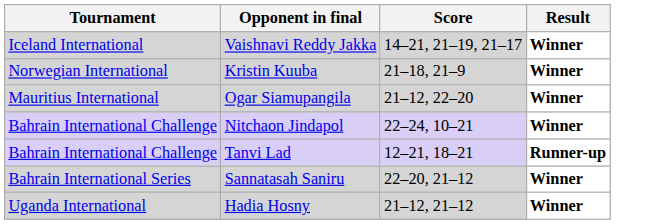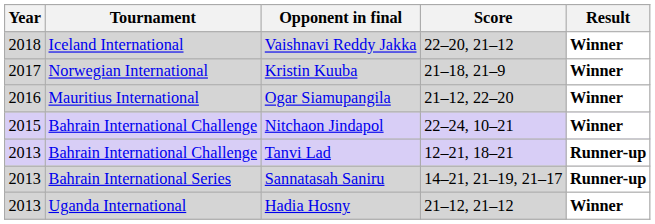 <table class="sortable wikitable" style="font-size: 90%;">
 <tr>
+<th>Year</th>
 <th>Tournament</th>
 <th>Opponent in final</th>
 <th>Score</th>
 <th>Result</th>
 </tr>
 <tr style="background:#D5D5D5">
+<td align="center">2018</td>
 <td align="left"><a href='#'>Iceland International</a></td>
 <td align="left"> <a href='#'>Vaishnavi Reddy Jakka</a></td>
-<td align="left">14–21, 21–19, 21–17</td>
+<td align="left">22–20, 21–12</td>
 <td style="text-align: left; background:white"> <strong>Winner</strong></td>
 </tr>
 <tr style="background:#D5D5D5">
+<td align="center">2017</td>
 <td align="left"><a href='#'>Norwegian International</a></td>
 <td align="left"> <a href='#'>Kristin Kuuba</a></td>
 <td align="left">21–18, 21–9</td>
 <td style="text-align: left; background:white"> <strong>Winner</strong></td>
 </tr>
 <tr style="background:#D5D5D5">
+<td align="center">2016</td>
 <td align="left"><a href='#'>Mauritius International</a></td>
 <td align="left"> <a href='#'>Ogar Siamupangila</a></td>
 <td align="left">21–12, 22–20</td>
 <td style="text-align: left; background:white"> <strong>Winner</strong></td>
 </tr>
 <tr style="background:#D8CEF6">
+<td align="center">2015</td>
 <td align="left"><a href='#'>Bahrain International Challenge</a></td>
 <td align="left"> <a href='#'>Nitchaon Jindapol</a></td>
 <td align="left">22–24, 10–21</td>
 <td style="text-align: left; background:white"> <strong>Winner</strong></td>
 </tr>
 <tr style="background:#D8CEF6">
+<td align="center">2013</td>
 <td align="left"><a href='#'>Bahrain International Challenge</a></td>
 <td align="left"> <a href='#'>Tanvi Lad</a></td>
 <td align="left">12–21, 18–21</td>
 <td style="text-align: left; background:white"> <strong>Runner-up</strong></td>
 </tr>
 <tr style="background:#D5D5D5">
+<td align="center">2013</td>
 <td align="left"><a href='#'>Bahrain International Series</a></td>
 <td align="left"> <a href='#'>Sannatasah Saniru</a></td>
-<td align="left">22–20, 21–12</td>
-<td style="text-align: left; background:white"> <strong>Winner</strong></td>
+<td align="left">14–21, 21–19, 21–17</td>
+<td style="text-align: left; background:white"> <strong>Runner-up</strong></td>
 </tr>
 <tr style="background:#D5D5D5">
+<td align="center">2013</td>
 <td align="left"><a href='#'>Uganda International</a></td>
 <td align="left"> <a href='#'>Hadia Hosny</a></td>
 <td align="left">21–12, 21–12</td>
 <td style="text-align: left; background:white"> <strong>Winner</strong></td>
 </tr>
 </table>
